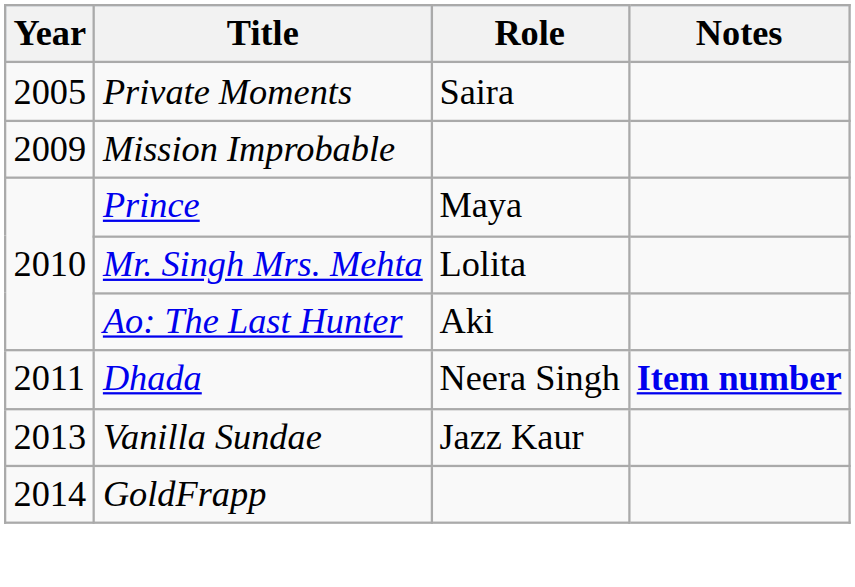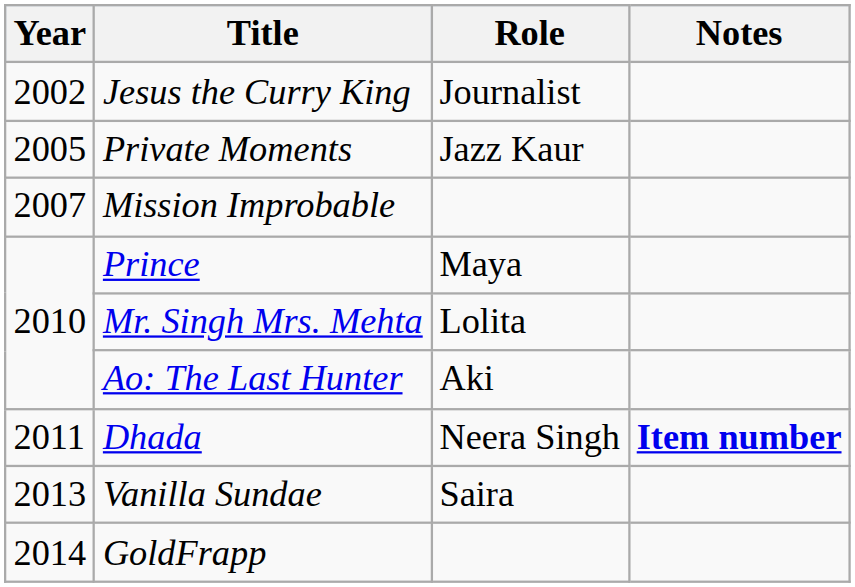 <table class="wikitable">
 <tr style="background:#b0c4de; text-align:center;">
 <th>Year</th>
 <th>Title</th>
 <th>Role</th>
 <th>Notes</th>
 </tr>
 <tr>
-<td>2005</td>
-<td><em>Private Moments</em></td>
-<td>Saira</td>
+<td>2002</td>
+<td><em>Jesus the Curry King</em></td>
+<td>Journalist</td>
 <td></td>
 </tr>
 <tr>
-<td>2009</td>
+<td>2005</td>
+<td><em>Private Moments</em></td>
+<td>Jazz Kaur</td>
+<td></td>
+</tr>
+<tr>
+<td>2007</td>
 <td><em>Mission Improbable</em></td>
 <td></td>
 <td></td>
 </tr>
 <tr>
 <td rowspan=3>2010</td>
 <td><em><a href='#'>Prince</a></em></td>
 <td>Maya</td>
 <td></td>
 </tr>
 <tr>
 <td><em><a href='#'>Mr. Singh Mrs. Mehta</a></em></td>
 <td>Lolita</td>
 <td></td>
 </tr>
 <tr>
 <td><em><a href='#'>Ao: The Last Hunter</a></em></td>
 <td>Aki</td>
 <td></td>
 </tr>
 <tr>
 <td>2011</td>
 <td><em><a href='#'>Dhada</a></em></td>
 <td>Neera Singh</td>
 <td><strong><a href='#'>Item number</a></strong></td>
 </tr>
 <tr>
 <td>2013</td>
 <td><em>Vanilla Sundae</em></td>
-<td>Jazz Kaur</td>
+<td>Saira</td>
 <td></td>
 </tr>
 <tr>
 <td>2014</td>
 <td><em>GoldFrapp</em></td>
 <td></td>
 <td></td>
 </tr>
 </table>
